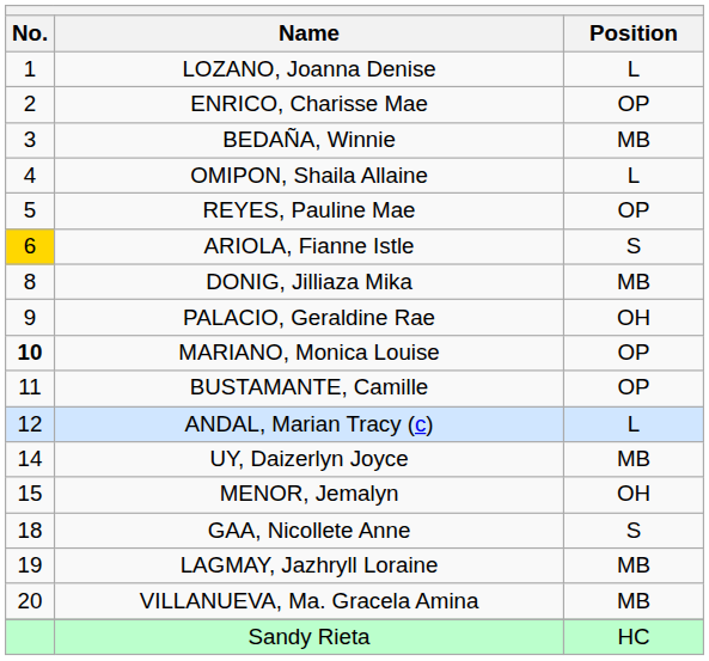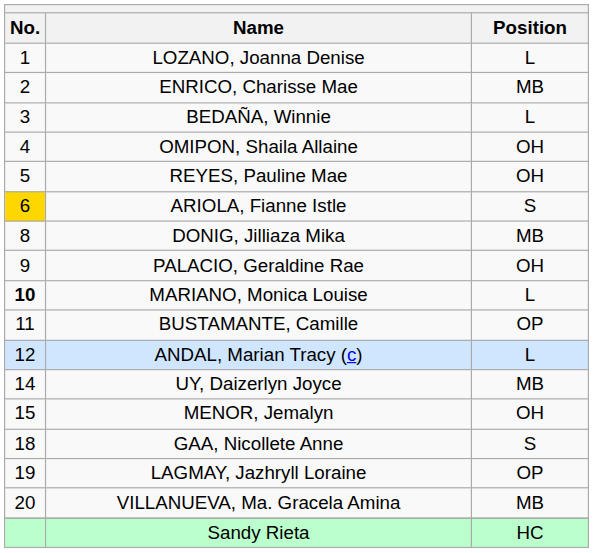 <table class="wikitable mw-collapsible mw-collapsed" style="text-align:center; width:500px; border:none">
 <tr>
 <th style="text-align:left" colspan="3"></th>
 </tr>
 <tr>
 <th style="width:7%">No.</th>
 <th>Name</th>
 <th style="width:20%">Position</th>
 </tr>
 <tr>
 <td>1</td>
 <td>LOZANO, Joanna Denise</td>
 <td>L</td>
 </tr>
 <tr>
 <td>2</td>
 <td>ENRICO, Charisse Mae</td>
-<td>OP</td>
+<td>MB</td>
 </tr>
 <tr>
 <td>3</td>
 <td>BEDAÑA, Winnie</td>
-<td>MB</td>
+<td>L</td>
 </tr>
 <tr>
 <td>4</td>
 <td>OMIPON, Shaila Allaine</td>
-<td>L</td>
+<td>OH</td>
 </tr>
 <tr>
 <td>5</td>
 <td>REYES, Pauline Mae</td>
-<td>OP</td>
+<td>OH</td>
 </tr>
 <tr>
 <td style="background: gold;">6</td>
 <td>ARIOLA, Fianne Istle</td>
 <td>S</td>
 </tr>
 <tr>
 <td>8</td>
 <td>DONIG, Jilliaza Mika</td>
 <td>MB</td>
 </tr>
 <tr>
 <td>9</td>
 <td>PALACIO, Geraldine Rae</td>
 <td>OH</td>
 </tr>
 <tr>
 <td><strong>10</strong></td>
 <td>MARIANO, Monica Louise</td>
-<td>OP</td>
+<td>L</td>
 </tr>
 <tr>
 <td>11</td>
 <td>BUSTAMANTE, Camille</td>
 <td>OP</td>
 </tr>
 <tr bgcolor=#D0E6FF>
 <td>12</td>
 <td>ANDAL, Marian Tracy  (<a href='#'>c</a>)</td>
 <td>L</td>
 </tr>
 <tr>
 <td>14</td>
 <td>UY, Daizerlyn Joyce</td>
 <td>MB</td>
 </tr>
 <tr>
 <td>15</td>
 <td>MENOR, Jemalyn</td>
 <td>OH</td>
 </tr>
 <tr>
 <td>18</td>
 <td>GAA, Nicollete Anne</td>
 <td>S</td>
 </tr>
 <tr>
 <td>19</td>
 <td>LAGMAY, Jazhryll Loraine</td>
-<td>MB</td>
+<td>OP</td>
 </tr>
 <tr>
 <td>20</td>
 <td>VILLANUEVA, Ma. Gracela Amina</td>
 <td>MB</td>
 </tr>
 <tr>
 </tr>
 <tr bgcolor=#BBFFCC>
 <td></td>
 <td>Sandy Rieta</td>
 <td>HC</td>
 </tr>
 </table>
